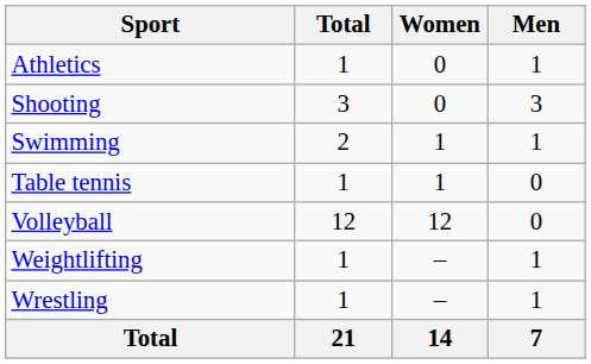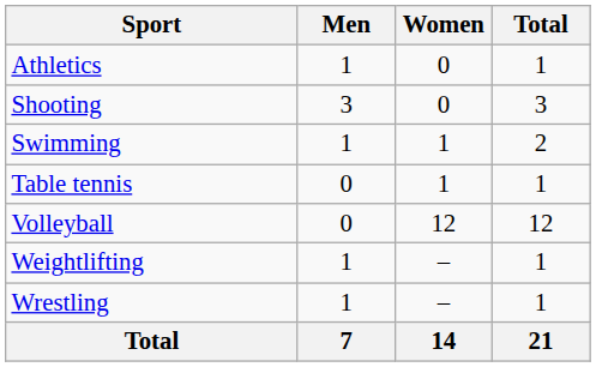 <table class="wikitable sortable" style="text-align:center;">
 <tr>
 <th width=180>Sport</th>
+<th width=55>Men</th>
+<th width=55>Women</th>
 <th width=55>Total</th>
-<th width=55>Women</th>
-<th width=55>Men</th>
 </tr>
 <tr>
 <td align=left><a href='#'>Athletics</a></td>
 <td>1</td>
 <td>0</td>
 <td>1</td>
 </tr>
 <tr>
 <td align=left><a href='#'>Shooting</a></td>
 <td>3</td>
 <td>0</td>
 <td>3</td>
 </tr>
 <tr>
 <td align=left><a href='#'>Swimming</a></td>
+<td>1</td>
+<td>1</td>
 <td>2</td>
+</tr>
+<tr>
+<td align=left><a href='#'>Table tennis</a></td>
+<td>0</td>
 <td>1</td>
 <td>1</td>
 </tr>
 <tr>
-<td align=left><a href='#'>Table tennis</a></td>
-<td>1</td>
-<td>1</td>
+<td align=left><a href='#'>Volleyball</a></td>
 <td>0</td>
-</tr>
-<tr>
-<td align=left><a href='#'>Volleyball</a></td>
 <td>12</td>
 <td>12</td>
-<td>0</td>
 </tr>
 <tr>
 <td align=left><a href='#'>Weightlifting</a></td>
 <td>1</td>
 <td>–</td>
 <td>1</td>
 </tr>
 <tr>
 <td align=left><a href='#'>Wrestling</a></td>
 <td>1</td>
 <td>–</td>
 <td>1</td>
 </tr>
 <tr>
 <th>Total</th>
+<th>7</th>
+<th>14</th>
 <th>21</th>
-<th>14</th>
-<th>7</th>
 </tr>
 </table>
